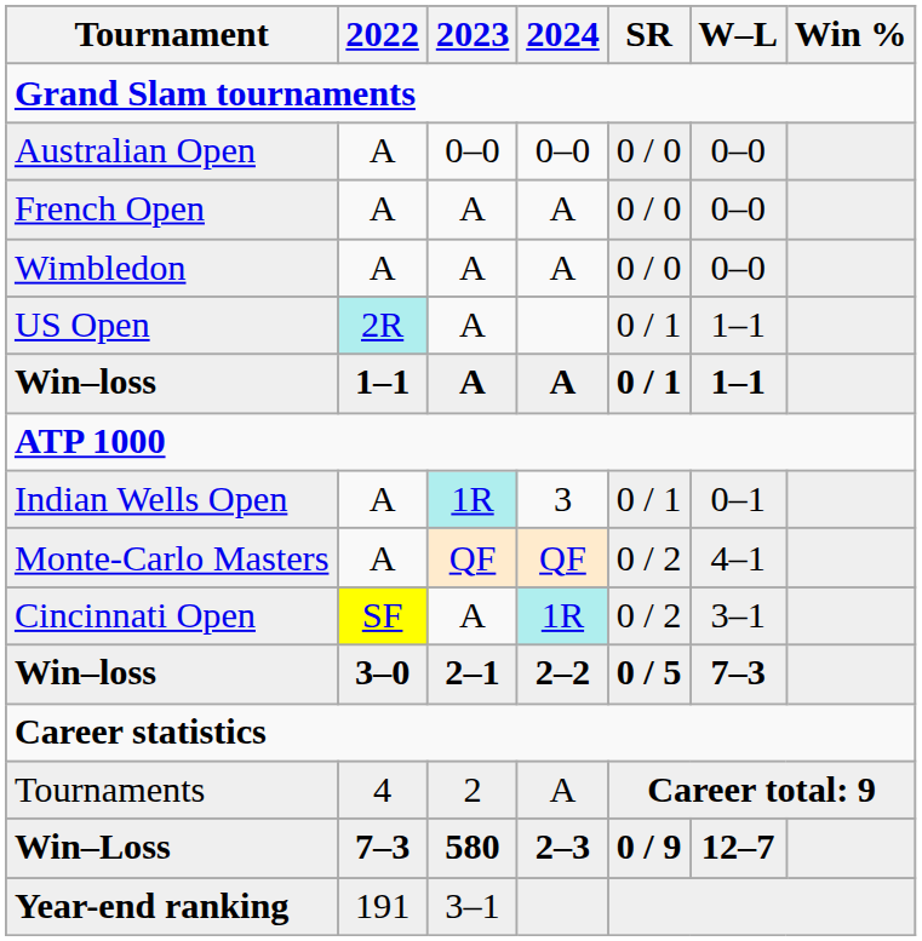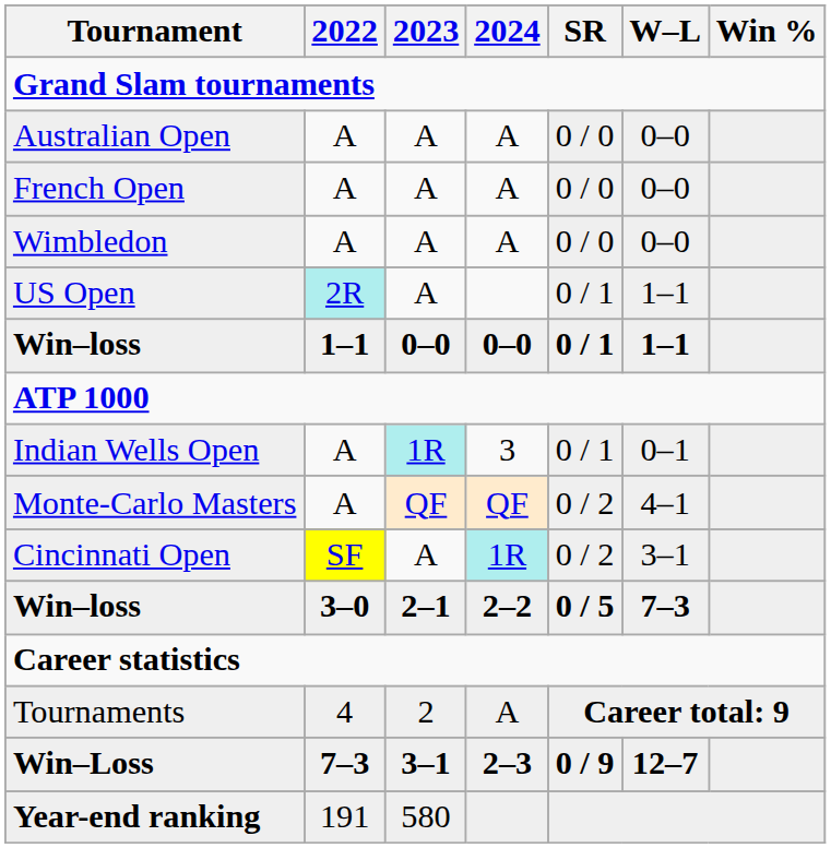 <table class="wikitable nowrap" style="text-align:center;">
 <tr>
 <th>Tournament</th>
 <th><a href='#'>2022</a></th>
 <th><a href='#'>2023</a></th>
 <th><a href='#'>2024</a></th>
 <th>SR</th>
 <th>W–L</th>
 <th>Win %</th>
 </tr>
 <tr>
 <td colspan=7 style="text-align:left"><a href='#'><strong>Grand Slam tournaments</strong></a></td>
 </tr>
 <tr>
 <td align=left bgcolor=efefef><a href='#'>Australian Open</a></td>
 <td>A</td>
-<td>0–0</td>
-<td>0–0</td>
+<td>A</td>
+<td>A</td>
 <td style=background:#efefef>0 / 0</td>
 <td style=background:#efefef>0–0</td>
 <td bgcolor=efefef></td>
 </tr>
 <tr>
 <td align=left bgcolor=efefef><a href='#'>French Open</a></td>
 <td>A</td>
 <td>A</td>
 <td>A</td>
 <td style=background:#efefef>0 / 0</td>
 <td style=background:#efefef>0–0</td>
 <td bgcolor=efefef></td>
 </tr>
 <tr>
 <td align=left bgcolor=efefef><a href='#'>Wimbledon</a></td>
 <td>A</td>
 <td>A</td>
 <td>A</td>
 <td style=background:#efefef>0 / 0</td>
 <td style=background:#efefef>0–0</td>
 <td bgcolor=efefef></td>
 </tr>
 <tr>
 <td align=left bgcolor=efefef><a href='#'>US Open</a></td>
 <td style=background:#afeeee><a href='#'>2R</a></td>
 <td>A</td>
 <td></td>
 <td bgcolor=efefef>0 / 1</td>
 <td bgcolor=efefef>1–1</td>
 <td bgcolor=efefef></td>
 </tr>
 <tr style="font-weight:bold;background:#EFEFEF;">
 <td style=text-align:left>Win–loss</td>
 <td>1–1</td>
-<td>A</td>
-<td>A</td>
+<td>0–0</td>
+<td>0–0</td>
 <td>0 / 1</td>
 <td>1–1</td>
 <td></td>
 </tr>
 <tr>
 <td colspan=7 style=text-align:left><strong><a href='#'>ATP 1000</a></strong></td>
 </tr>
 <tr>
 <td align=left bgcolor=efefef><a href='#'>Indian Wells Open</a></td>
 <td>A</td>
 <td bgcolor=afeeee><a href='#'>1R</a></td>
 <td>3</td>
 <td bgcolor=efefef>0 / 1</td>
 <td bgcolor=efefef>0–1</td>
 <td bgcolor=efefef></td>
 </tr>
 <tr>
 <td align=left bgcolor=efefef><a href='#'>Monte-Carlo Masters</a></td>
 <td>A</td>
 <td bgcolor=ffebcd><a href='#'>QF</a></td>
 <td bgcolor=ffebcd><a href='#'>QF</a></td>
 <td bgcolor=efefef>0 / 2</td>
 <td bgcolor=efefef>4–1</td>
 <td bgcolor=efefef></td>
 </tr>
 <tr>
 <td align=left bgcolor=efefef><a href='#'>Cincinnati Open</a></td>
 <td bgcolor=yellow><a href='#'>SF</a></td>
 <td>A</td>
 <td bgcolor=afeeee><a href='#'>1R</a></td>
 <td bgcolor=efefef>0 / 2</td>
 <td bgcolor=efefef>3–1</td>
 <td bgcolor=efefef></td>
 </tr>
 <tr style="font-weight:bold;background:#EFEFEF;">
 <td style=text-align:left>Win–loss</td>
 <td>3–0</td>
 <td>2–1</td>
 <td>2–2</td>
 <td>0 / 5</td>
 <td>7–3</td>
 <td></td>
 </tr>
 <tr>
 <td colspan=7 style=text-align:left><strong>Career statistics</strong></td>
 </tr>
 <tr style="background:#EFEFEF">
 <td style=text-align:left>Tournaments</td>
 <td>4</td>
 <td>2</td>
 <td>A</td>
 <td colspan="3"><strong>Career total: 9</strong></td>
 </tr>
 <tr style="font-weight:bold;background:#EFEFEF;">
 <td style=text-align:left>Win–Loss</td>
 <td>7–3</td>
-<td>580</td>
+<td>3–1</td>
 <td>2–3</td>
 <td>0 / 9</td>
 <td>12–7</td>
 <td></td>
 </tr>
 <tr style="background:#EFEFEF">
 <td style=text-align:left><strong>Year-end ranking</strong></td>
 <td>191</td>
-<td>3–1</td>
+<td>580</td>
 <td></td>
 <td colspan=3></td>
 </tr>
 </table>
